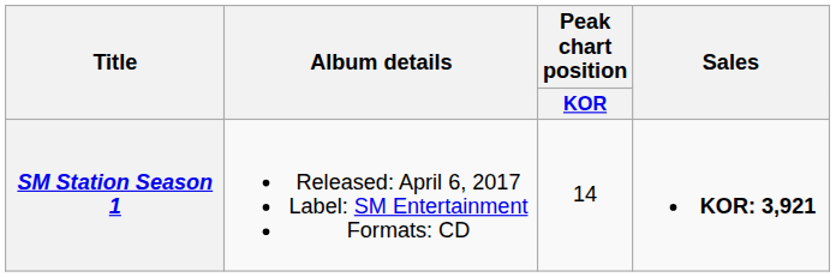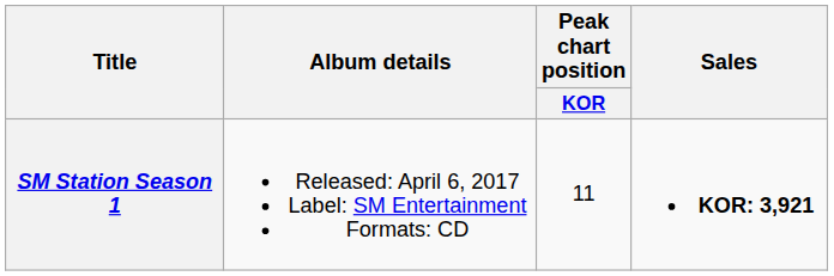 <table class="wikitable plainrowheaders" style="text-align:center;">
 <tr>
 <th rowspan="2" style="width:12em;">Title</th>
 <th rowspan="2" style="width:16em;">Album details</th>
 <th>Peak chart<br>position</th>
 <th rowspan="2" style="width:10em;">Sales</th>
 </tr>
 <tr>
 <th style="font-size:90%;"><a href='#'>KOR</a><br></th>
 </tr>
 <tr>
 <th scope="row"><em><a href='#'>SM Station Season 1</a></em></th>
 <td><br><ul><li>Released: April 6, 2017</li><li>Label: <a href='#'>SM Entertainment</a></li><li>Formats: CD</li></ul></td>
-<td>14</td>
+<td>11</td>
 <td><strong><br><ul><li>KOR: 3,921</li></ul></strong></td>
 </tr>
 </table>
